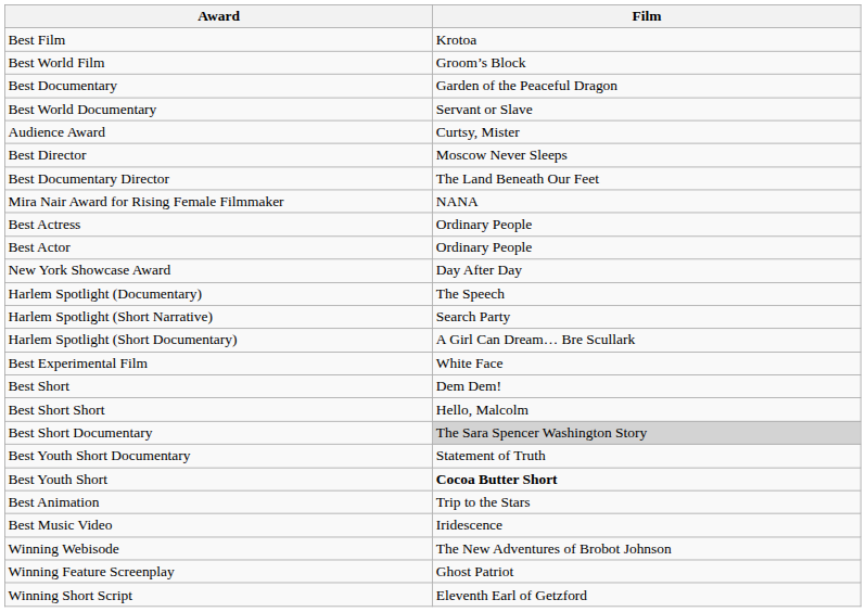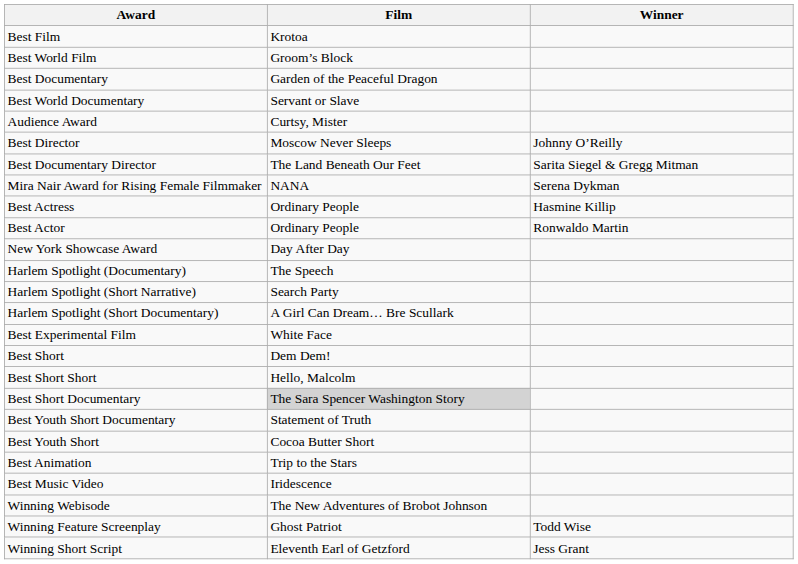 <table class="wikitable">
 <tr>
 <th width=33%>Award</th>
 <th width=33%>Film</th>
+<th width=33%>Winner</th>
 </tr>
 <tr>
 <td>Best Film</td>
 <td>Krotoa</td>
+<td></td>
 </tr>
 <tr>
 <td>Best World Film</td>
 <td>Groom’s Block</td>
+<td></td>
 </tr>
 <tr>
 <td>Best Documentary</td>
 <td>Garden of the Peaceful Dragon</td>
+<td></td>
 </tr>
 <tr>
 <td>Best World Documentary</td>
 <td>Servant or Slave</td>
+<td></td>
 </tr>
 <tr>
 <td>Audience Award</td>
 <td>Curtsy, Mister</td>
+<td></td>
 </tr>
 <tr>
 <td>Best Director</td>
 <td>Moscow Never Sleeps</td>
+<td>Johnny O’Reilly</td>
 </tr>
 <tr>
 <td>Best Documentary Director</td>
 <td>The Land Beneath Our Feet</td>
+<td>Sarita Siegel & Gregg Mitman</td>
 </tr>
 <tr>
 <td>Mira Nair Award for Rising Female Filmmaker</td>
 <td>NANA</td>
+<td>Serena Dykman</td>
 </tr>
 <tr>
 <td>Best Actress</td>
 <td>Ordinary People</td>
+<td>Hasmine Killip</td>
 </tr>
 <tr>
 <td>Best Actor</td>
 <td>Ordinary People</td>
+<td>Ronwaldo Martin</td>
 </tr>
 <tr>
 <td>New York Showcase Award</td>
 <td>Day After Day</td>
+<td></td>
 </tr>
 <tr>
 <td>Harlem Spotlight (Documentary)</td>
 <td>The Speech</td>
+<td></td>
 </tr>
 <tr>
 <td>Harlem Spotlight (Short Narrative)</td>
 <td>Search Party</td>
+<td></td>
 </tr>
 <tr>
 <td>Harlem Spotlight (Short Documentary)</td>
 <td>A Girl Can Dream… Bre Scullark</td>
+<td></td>
 </tr>
 <tr>
 <td>Best Experimental Film</td>
 <td>White Face</td>
+<td></td>
 </tr>
 <tr>
 <td>Best Short</td>
 <td>Dem Dem!</td>
+<td></td>
 </tr>
 <tr>
 <td>Best Short Short</td>
 <td>Hello, Malcolm</td>
+<td></td>
 </tr>
 <tr>
 <td>Best Short Documentary</td>
 <td style="background: lightgrey;">The Sara Spencer Washington Story</td>
+<td></td>
 </tr>
 <tr>
 <td>Best Youth Short Documentary</td>
 <td>Statement of Truth</td>
+<td></td>
 </tr>
 <tr>
 <td>Best Youth Short</td>
-<td><strong>Cocoa Butter Short</strong></td>
+<td>Cocoa Butter Short</td>
+<td></td>
 </tr>
 <tr>
 <td>Best Animation</td>
 <td>Trip to the Stars</td>
+<td></td>
 </tr>
 <tr>
 <td>Best Music Video</td>
 <td>Iridescence</td>
+<td></td>
 </tr>
 <tr>
 <td>Winning Webisode</td>
 <td>The New Adventures of Brobot Johnson</td>
+<td></td>
 </tr>
 <tr>
 <td>Winning Feature Screenplay</td>
 <td>Ghost Patriot</td>
+<td>Todd Wise</td>
 </tr>
 <tr>
 <td>Winning Short Script</td>
 <td>Eleventh Earl of Getzford</td>
+<td>Jess Grant</td>
 </tr>
 </table>
